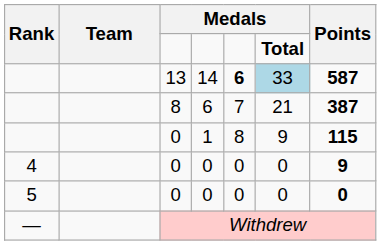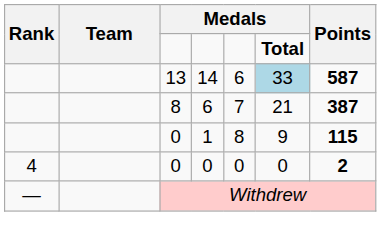 <table class="wikitable">
 <tr>
 <th rowspan=2>Rank</th>
 <th style="width:80px;" rowspan="2">Team</th>
 <th colspan=4>Medals</th>
 <th rowspan=2>Points</th>
 </tr>
 <tr style="text-align:center;">
 <td style="width:20px; "></td>
 <td style="width:20px; "></td>
 <td style="width:20px; "></td>
 <td style="width:40px; "><strong>Total</strong></td>
 </tr>
 <tr>
 <td align=center></td>
 <td></td>
 <td align=center>13</td>
 <td align=center>14</td>
-<td align=center><strong>6</strong></td>
+<td align=center>6</td>
 <td align=center style="background: lightblue;">33</td>
 <td align=center><strong>587</strong></td>
 </tr>
 <tr>
 <td align=center></td>
 <td></td>
 <td align=center>8</td>
 <td align=center>6</td>
 <td align=center>7</td>
 <td align=center>21</td>
 <td align=center><strong>387</strong></td>
 </tr>
 <tr>
 <td align=center></td>
 <td></td>
 <td align=center>0</td>
 <td align=center>1</td>
 <td align=center>8</td>
 <td align=center>9</td>
 <td align=center><strong>115</strong></td>
 </tr>
 <tr>
 <td align=center>4</td>
 <td></td>
 <td align=center>0</td>
 <td align=center>0</td>
 <td align=center>0</td>
 <td align=center>0</td>
-<td align=center><strong>9</strong></td>
-</tr>
-<tr>
-<td align=center>5</td>
-<td></td>
-<td align=center>0</td>
-<td align=center>0</td>
-<td align=center>0</td>
-<td align=center>0</td>
-<td align=center><strong>0</strong></td>
+<td align=center><strong>2</strong></td>
 </tr>
 <tr>
 <td align=center>—</td>
 <td></td>
 <td colspan="5" rowspan="3" style="background:#fcc; text-align:center;"><em>Withdrew</em></td>
 </tr>
 </table>
